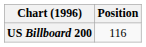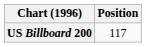 <table class="wikitable plainrowheaders" style="text-align:center;">
 <tr>
 <th scope="col">Chart (1996)</th>
 <th scope="col">Position</th>
 </tr>
 <tr>
 <th scope="row">US <em>Billboard</em> 200</th>
-<td>116</td>
+<td>117</td>
 </tr>
 </table>
